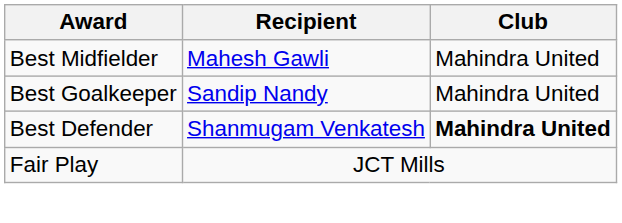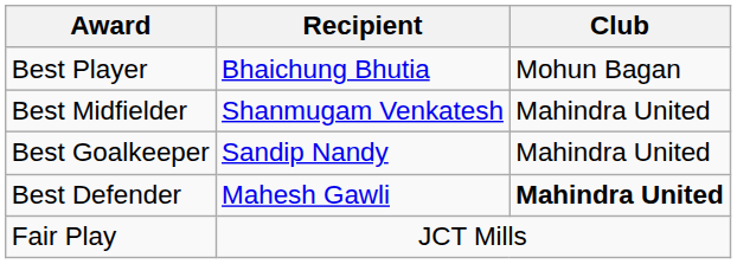 <table class=wikitable>
 <tr>
 <th>Award</th>
 <th>Recipient</th>
 <th>Club</th>
 </tr>
 <tr>
+<td>Best Player</td>
+<td><a href='#'>Bhaichung Bhutia</a></td>
+<td>Mohun Bagan</td>
+</tr>
+<tr>
 <td>Best Midfielder</td>
-<td><a href='#'>Mahesh Gawli</a></td>
+<td><a href='#'>Shanmugam Venkatesh</a></td>
 <td>Mahindra United</td>
 </tr>
 <tr>
 <td>Best Goalkeeper</td>
 <td><a href='#'>Sandip Nandy</a></td>
 <td>Mahindra United</td>
 </tr>
 <tr>
 <td>Best Defender</td>
-<td><a href='#'>Shanmugam Venkatesh</a></td>
+<td><a href='#'>Mahesh Gawli</a></td>
 <td><strong>Mahindra United</strong></td>
 </tr>
 <tr>
 <td>Fair Play</td>
 <td colspan=2 style="text-align:center;">JCT Mills</td>
 </tr>
 </table>
